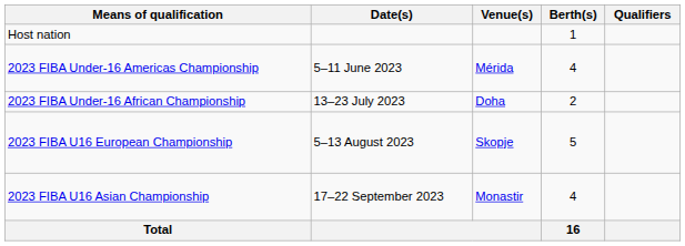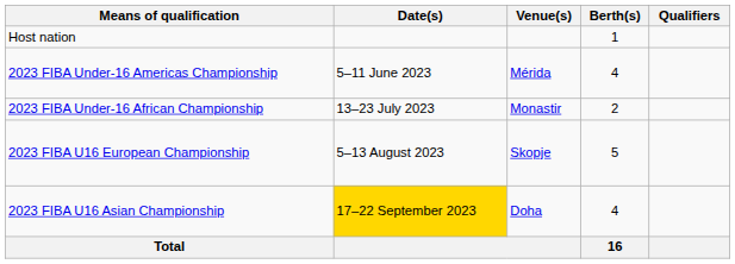 <table class="wikitable" style="width:870px;">
 <tr>
 <th>Means of qualification</th>
 <th>Date(s)</th>
 <th>Venue(s)</th>
 <th>Berth(s)</th>
 <th>Qualifiers</th>
 </tr>
 <tr>
 <td>Host nation</td>
 <td></td>
 <td></td>
 <td style="text-align:center;">1</td>
 <td></td>
 </tr>
 <tr>
 <td><a href='#'>2023 FIBA Under-16 Americas Championship</a></td>
 <td>5–11 June 2023</td>
 <td> <a href='#'>Mérida</a></td>
 <td style="text-align:center;">4</td>
 <td><br><br><br></td>
 </tr>
 <tr>
 <td><a href='#'>2023 FIBA Under-16 African Championship</a></td>
 <td>13–23 July 2023</td>
-<td> <a href='#'>Doha</a></td>
+<td> <a href='#'>Monastir</a></td>
 <td style="text-align:center;">2</td>
 <td><br></td>
 </tr>
 <tr>
 <td><a href='#'>2023 FIBA U16 European Championship</a></td>
 <td>5–13 August 2023</td>
 <td> <a href='#'>Skopje</a></td>
 <td style="text-align:center;">5</td>
 <td><br><br><br><br></td>
 </tr>
 <tr>
 <td><a href='#'>2023 FIBA U16 Asian Championship</a></td>
-<td>17–22 September 2023</td>
-<td> <a href='#'>Monastir</a></td>
+<td style="background: gold;">17–22 September 2023</td>
+<td> <a href='#'>Doha</a></td>
 <td style="text-align:center;">4</td>
 <td><br><br><br></td>
 </tr>
 <tr>
 <th>Total</th>
 <th colspan="2"></th>
 <th>16</th>
 <th></th>
 </tr>
 </table>
